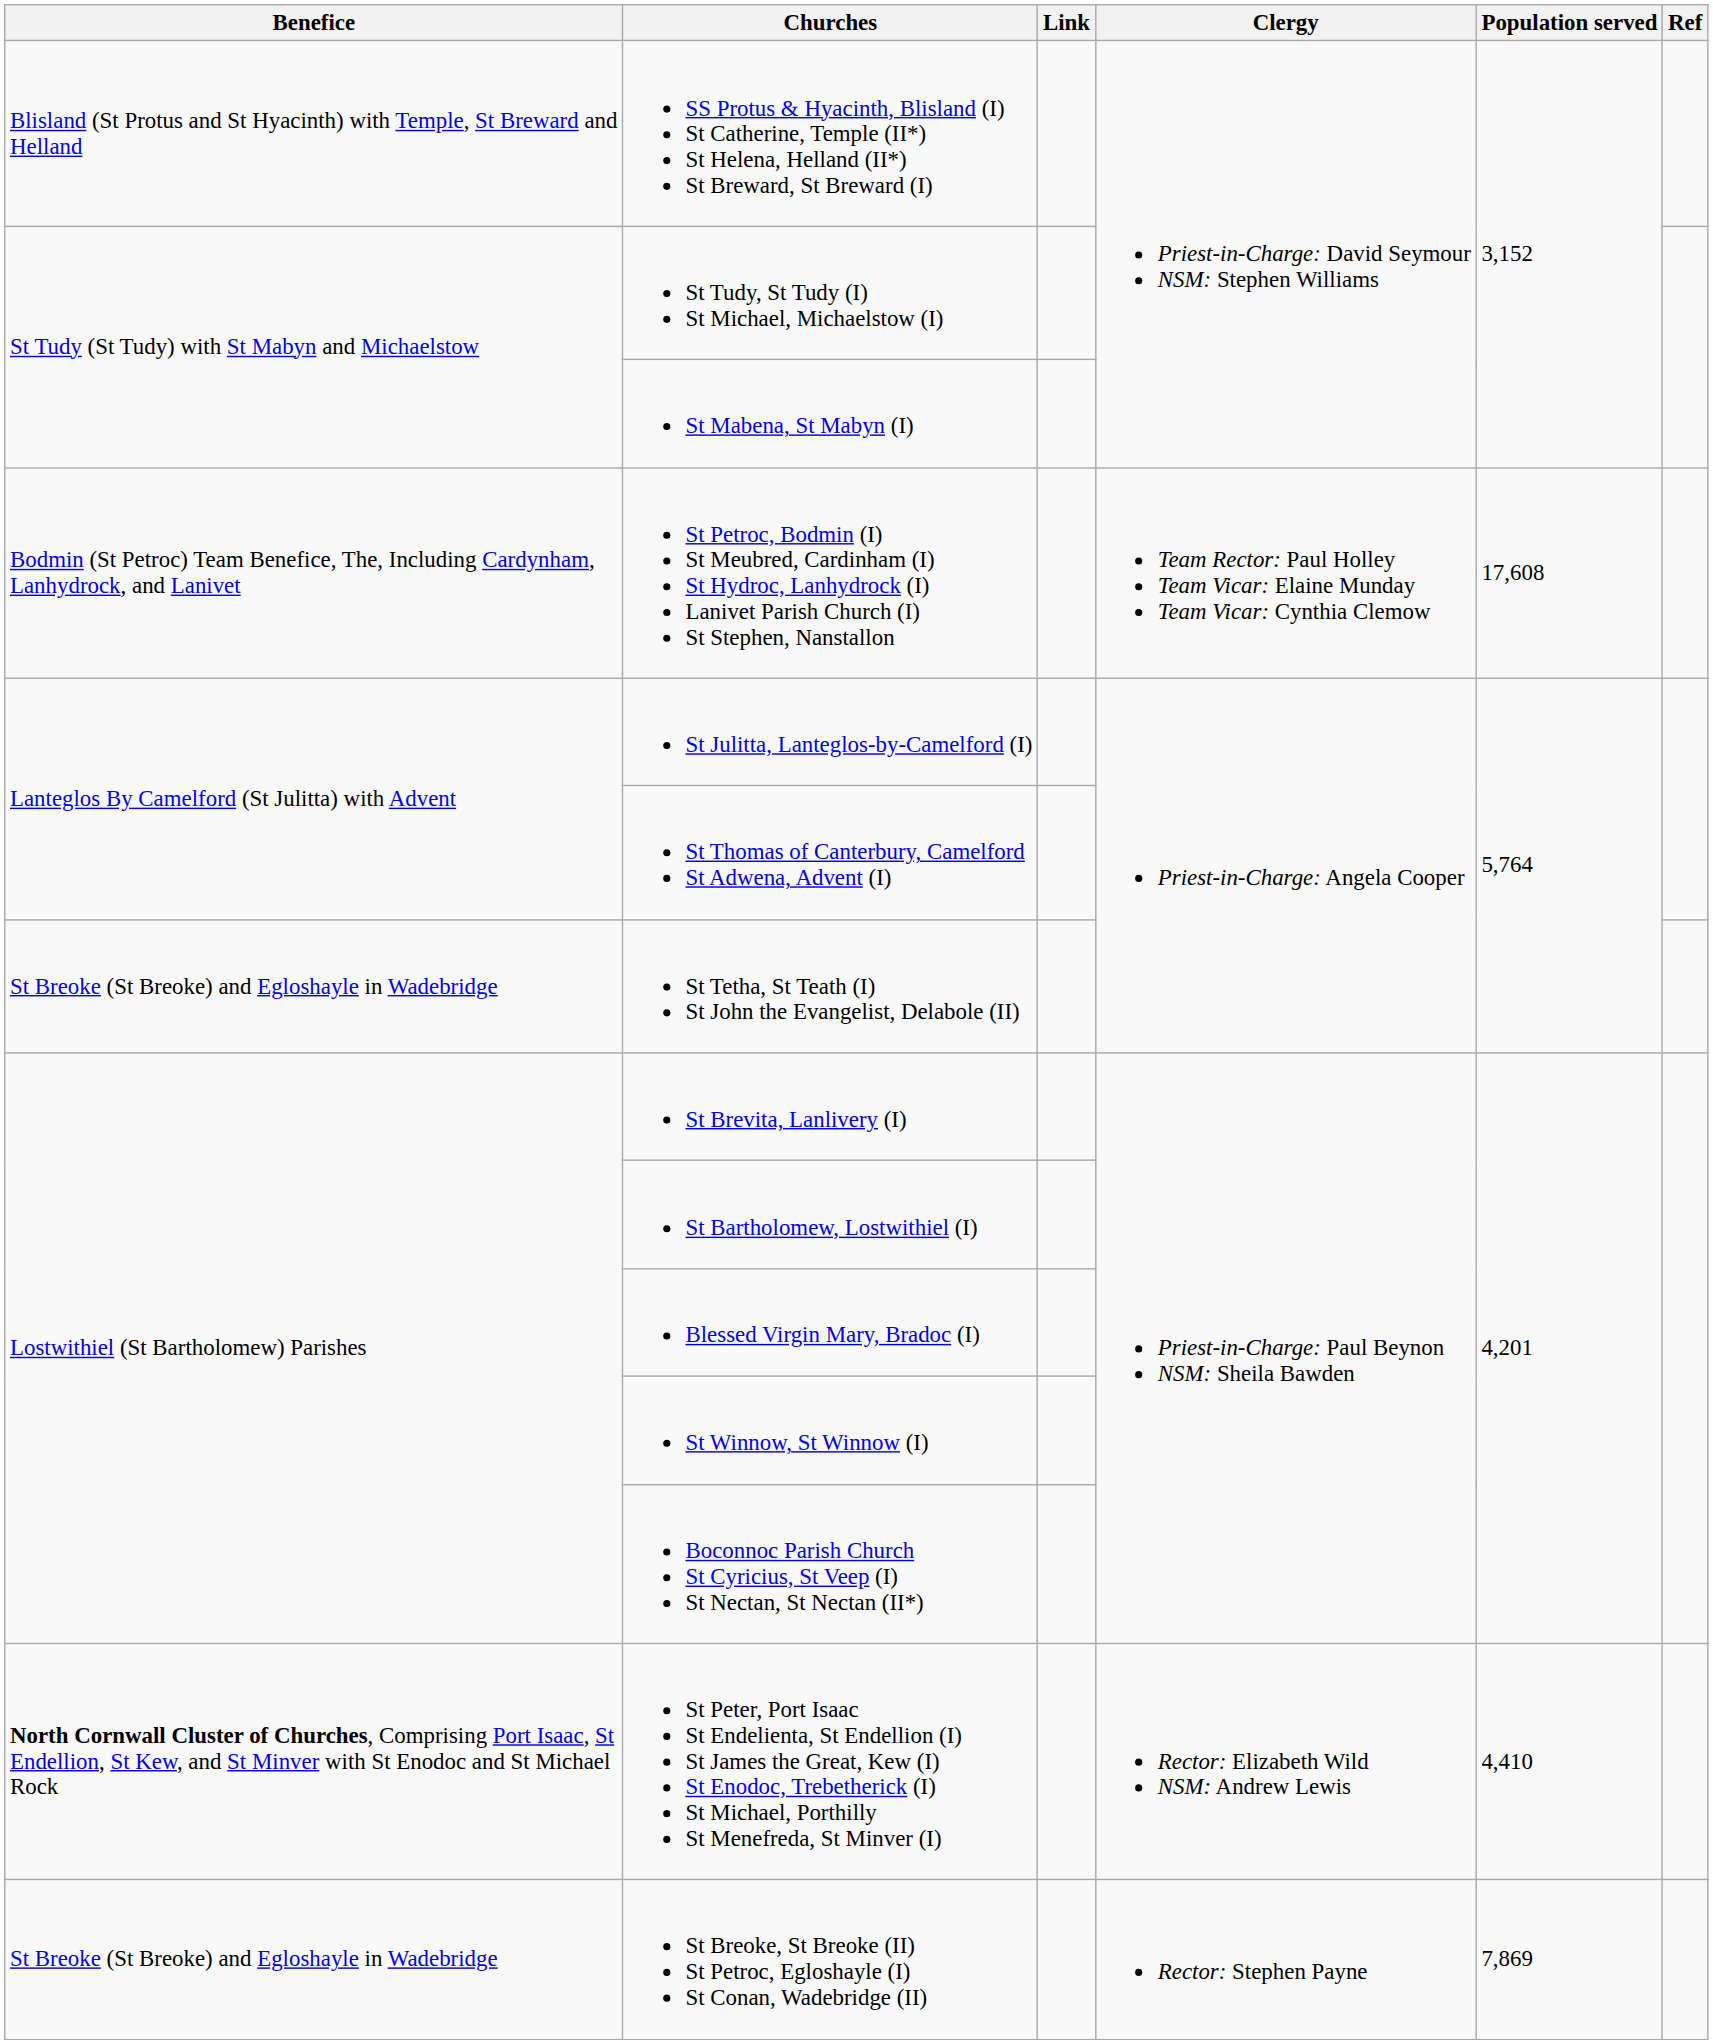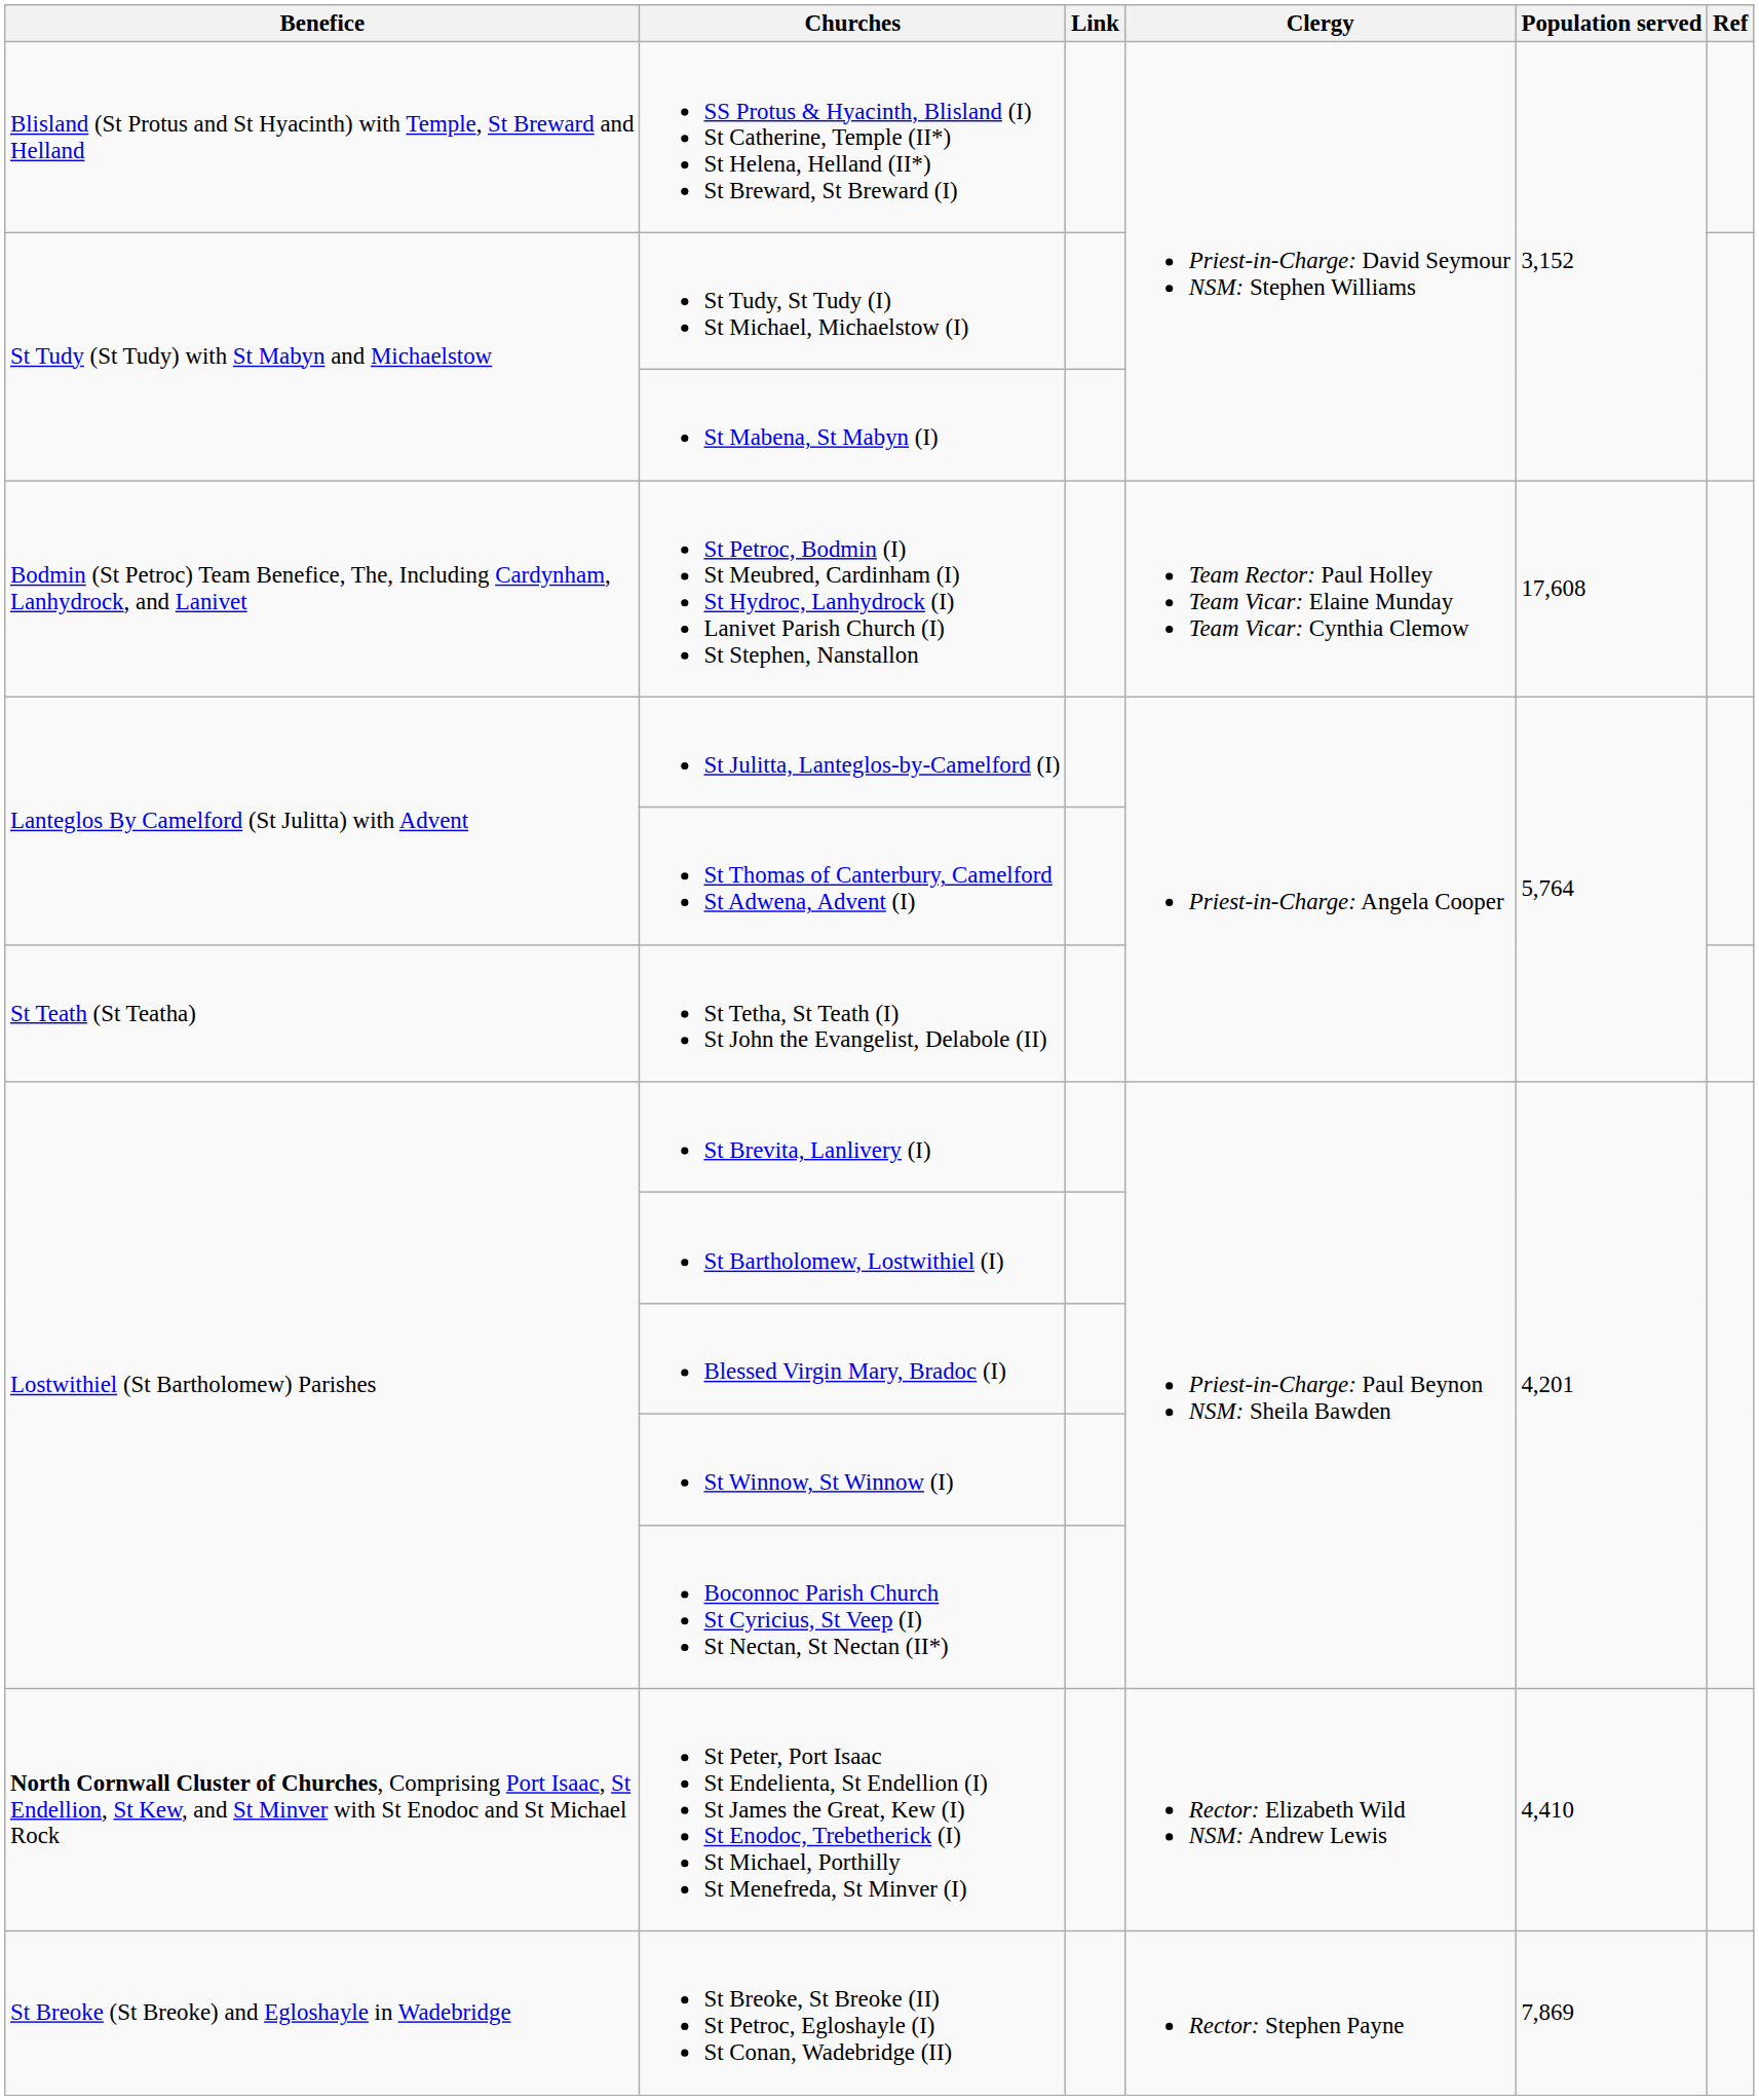 <table class="wikitable">
 <tr Churches>
 <th width="425">Benefice</th>
 <th>Churches</th>
 <th>Link</th>
 <th>Clergy</th>
 <th>Population served</th>
 <th>Ref</th>
 </tr>
 <tr>
 <td><a href='#'>Blisland</a> (St Protus and St Hyacinth) with <a href='#'>Temple</a>, <a href='#'>St Breward</a> and <a href='#'>Helland</a></td>
 <td><br><ul><li><a href='#'>SS Protus & Hyacinth, Blisland</a> (I)</li><li>St Catherine, Temple (II*)</li><li>St Helena, Helland (II*)</li><li>St Breward, St Breward (I)</li></ul></td>
 <td></td>
 <td rowspan="3"><br><ul><li><em>Priest-in-Charge:</em> David Seymour</li><li><em>NSM:</em> Stephen Williams</li></ul></td>
 <td rowspan="3">3,152</td>
 <td></td>
 </tr>
 <tr>
 <td rowspan="2"><a href='#'>St Tudy</a> (St Tudy) with <a href='#'>St Mabyn</a> and <a href='#'>Michaelstow</a></td>
 <td><br><ul><li>St Tudy, St Tudy (I)</li><li>St Michael, Michaelstow (I)</li></ul></td>
 <td></td>
 <td rowspan="2"></td>
 </tr>
 <tr>
 <td><br><ul><li><a href='#'>St Mabena, St Mabyn</a> (I)</li></ul></td>
 <td></td>
 </tr>
 <tr>
 <td><a href='#'>Bodmin</a> (St Petroc) Team Benefice, The, Including <a href='#'>Cardynham</a>, <a href='#'>Lanhydrock</a>, and <a href='#'>Lanivet</a></td>
 <td><br><ul><li><a href='#'>St Petroc, Bodmin</a> (I)</li><li>St Meubred, Cardinham (I)</li><li><a href='#'>St Hydroc, Lanhydrock</a> (I)</li><li>Lanivet Parish Church (I)</li><li>St Stephen, Nanstallon</li></ul></td>
 <td></td>
 <td><br><ul><li><em>Team Rector:</em> Paul Holley</li><li><em>Team Vicar:</em> Elaine Munday</li><li><em>Team Vicar:</em> Cynthia Clemow</li></ul></td>
 <td>17,608</td>
 <td></td>
 </tr>
 <tr>
 <td rowspan="2"><a href='#'>Lanteglos By Camelford</a> (St Julitta) with <a href='#'>Advent</a></td>
 <td><br><ul><li><a href='#'>St Julitta, Lanteglos-by-Camelford</a> (I)</li></ul></td>
 <td></td>
 <td rowspan="3"><br><ul><li><em>Priest-in-Charge:</em> Angela Cooper</li></ul></td>
 <td rowspan="3">5,764</td>
 <td rowspan="2"></td>
 </tr>
 <tr>
 <td><br><ul><li><a href='#'>St Thomas of Canterbury, Camelford</a></li><li><a href='#'>St Adwena, Advent</a> (I)</li></ul></td>
 <td></td>
 </tr>
 <tr>
-<td><a href='#'>St Breoke</a> (St Breoke) and <a href='#'>Egloshayle</a> in <a href='#'>Wadebridge</a></td>
+<td><a href='#'>St Teath</a> (St Teatha)</td>
 <td><br><ul><li>St Tetha, St Teath (I)</li><li>St John the Evangelist, Delabole (II)</li></ul></td>
 <td></td>
 <td></td>
 </tr>
 <tr>
 <td rowspan="5"><a href='#'>Lostwithiel</a> (St Bartholomew) Parishes</td>
 <td><br><ul><li><a href='#'>St Brevita, Lanlivery</a> (I)</li></ul></td>
 <td></td>
 <td rowspan="5"><br><ul><li><em>Priest-in-Charge:</em> Paul Beynon</li><li><em>NSM:</em> Sheila Bawden</li></ul></td>
 <td rowspan="5">4,201</td>
 <td rowspan="5"></td>
 </tr>
 <tr>
 <td><br><ul><li><a href='#'>St Bartholomew, Lostwithiel</a> (I)</li></ul></td>
 <td></td>
 </tr>
 <tr>
 <td><br><ul><li><a href='#'>Blessed Virgin Mary, Bradoc</a> (I)</li></ul></td>
 <td></td>
 </tr>
 <tr>
 <td><br><ul><li><a href='#'>St Winnow, St Winnow</a> (I)</li></ul></td>
 <td></td>
 </tr>
 <tr>
 <td><br><ul><li><a href='#'>Boconnoc Parish Church</a></li><li><a href='#'>St Cyricius, St Veep</a> (I)</li><li>St Nectan, St Nectan (II*)</li></ul></td>
 <td></td>
 </tr>
 <tr>
 <td><strong>North Cornwall Cluster of Churches</strong>, Comprising <a href='#'>Port Isaac</a>, <a href='#'>St Endellion</a>, <a href='#'>St Kew</a>, and <a href='#'>St Minver</a> with St Enodoc and St Michael Rock</td>
 <td><br><ul><li>St Peter, Port Isaac</li><li>St Endelienta, St Endellion (I)</li><li>St James the Great, Kew (I)</li><li><a href='#'>St Enodoc, Trebetherick</a> (I)</li><li>St Michael, Porthilly</li><li>St Menefreda, St Minver (I)</li></ul></td>
 <td><br></td>
 <td><br><ul><li><em>Rector:</em> Elizabeth Wild</li><li><em>NSM:</em> Andrew Lewis</li></ul></td>
 <td>4,410</td>
 <td></td>
 </tr>
 <tr>
 <td><a href='#'>St Breoke</a> (St Breoke) and <a href='#'>Egloshayle</a> in <a href='#'>Wadebridge</a></td>
 <td><br><ul><li>St Breoke, St Breoke (II)</li><li>St Petroc, Egloshayle (I)</li><li>St Conan, Wadebridge (II)</li></ul></td>
 <td></td>
 <td><br><ul><li><em>Rector:</em> Stephen Payne</li></ul></td>
 <td>7,869</td>
 <td></td>
 </tr>
 </table>
